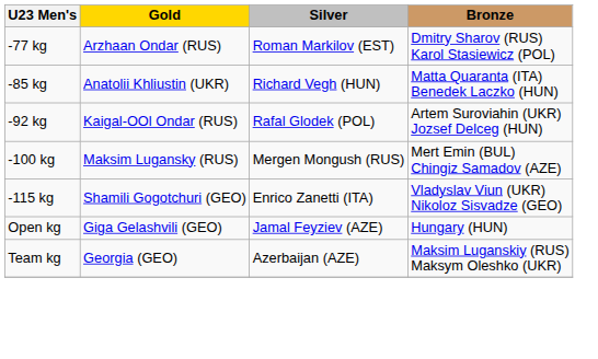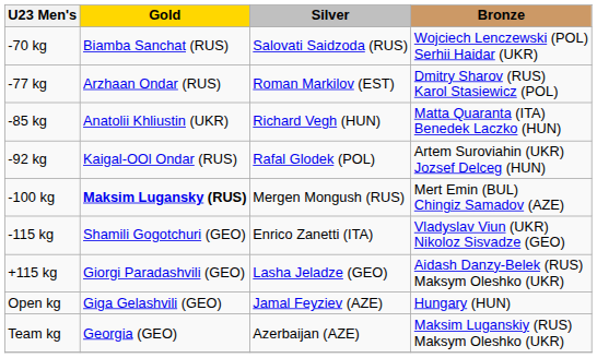 <table class="wikitable">
 <tr>
 <th>U23 Men's</th>
 <th style="background: gold">Gold</th>
 <th style="background: silver">Silver</th>
 <th style="background: #cc9966">Bronze</th>
+</tr>
+<tr>
+<td>-70 kg</td>
+<td> <a href='#'>Biamba Sanchat</a> (RUS)</td>
+<td> <a href='#'>Salovati Saidzoda</a> (RUS)</td>
+<td> <a href='#'>Wojciech Lenczewski</a> (POL) <br>  <a href='#'>Serhii Haidar</a> (UKR)</td>
 </tr>
 <tr>
 <td>-77 kg</td>
 <td> <a href='#'>Arzhaan Ondar</a> (RUS)</td>
 <td> <a href='#'>Roman Markilov</a> (EST)</td>
 <td> <a href='#'>Dmitry Sharov</a> (RUS) <br>  <a href='#'>Karol Stasiewicz</a> (POL)</td>
 </tr>
 <tr>
 <td>-85 kg</td>
 <td> <a href='#'>Anatolii Khliustin</a> (UKR)</td>
 <td> <a href='#'>Richard Vegh</a> (HUN)</td>
 <td> <a href='#'>Matta Quaranta</a> (ITA) <br>  <a href='#'>Benedek Laczko</a> (HUN)</td>
 </tr>
 <tr>
 <td>-92 kg</td>
 <td> <a href='#'>Kaigal-OOl Ondar</a> (RUS)</td>
 <td> <a href='#'>Rafal Glodek</a> (POL)</td>
 <td> Artem Suroviahin (UKR) <br>  <a href='#'>Jozsef Delceg</a> (HUN)</td>
 </tr>
 <tr>
 <td>-100 kg</td>
-<td> <a href='#'>Maksim Lugansky</a> (RUS)</td>
+<td><strong> <a href='#'>Maksim Lugansky</a> (RUS)</strong></td>
 <td> Mergen Mongush (RUS)</td>
 <td> Mert Emin (BUL) <br>  <a href='#'>Chingiz Samadov</a> (AZE)</td>
 </tr>
 <tr>
 <td>-115 kg</td>
 <td> <a href='#'>Shamili Gogotchuri</a> (GEO)</td>
 <td> Enrico Zanetti (ITA)</td>
 <td> <a href='#'>Vladyslav Viun</a> (UKR) <br>  <a href='#'>Nikoloz Sisvadze</a> (GEO)</td>
+</tr>
+<tr>
+<td>+115 kg</td>
+<td> <a href='#'>Giorgi Paradashvili</a> (GEO)</td>
+<td> <a href='#'>Lasha Jeladze</a> (GEO)</td>
+<td> <a href='#'>Aidash Danzy-Belek</a> (RUS) <br>  Maksym Oleshko (UKR)</td>
 </tr>
 <tr>
 <td>Open kg</td>
 <td> <a href='#'>Giga Gelashvili</a> (GEO)</td>
 <td> <a href='#'>Jamal Feyziev</a> (AZE)</td>
 <td> <a href='#'>Hungary</a> (HUN)</td>
 </tr>
 <tr>
 <td>Team kg</td>
 <td> <a href='#'>Georgia</a> (GEO)</td>
 <td> Azerbaijan (AZE)</td>
 <td> <a href='#'>Maksim Luganskiy</a> (RUS) <br>  Maksym Oleshko (UKR)</td>
 </tr>
 <tr>
 </tr>
 </table>
